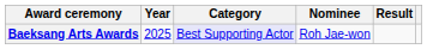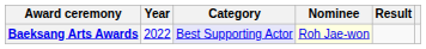 <table class="wikitable plainrowheaders sortable">
 <tr>
 <th scope="col">Award ceremony</th>
 <th scope="col">Year</th>
 <th scope="col">Category</th>
 <th scope="col">Nominee</th>
 <th scope="col">Result</th>
 <th scope="col" class="unsortable"></th>
 </tr>
 <tr>
 <th scope="row"><a href='#'>Baeksang Arts Awards</a></th>
-<td rstyle="text-align:center"><a href='#'>2025</a></td>
+<td rstyle="text-align:center"><a href='#'>2022</a></td>
 <td style="background: lavender;"><a href='#'>Best Supporting Actor</a></td>
-<td><a href='#'>Roh Jae-won</a></td>
+<td style="background: lightyellow;"><a href='#'>Roh Jae-won</a></td>
 <td></td>
 <td style="text-align:center"></td>
 </tr>
 </table>
